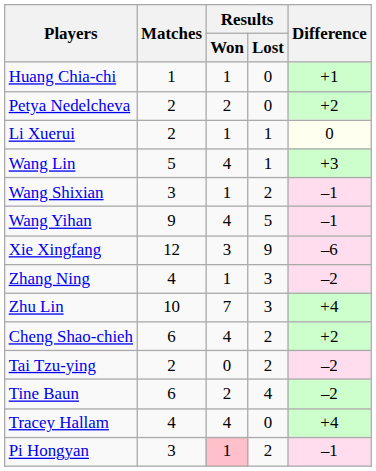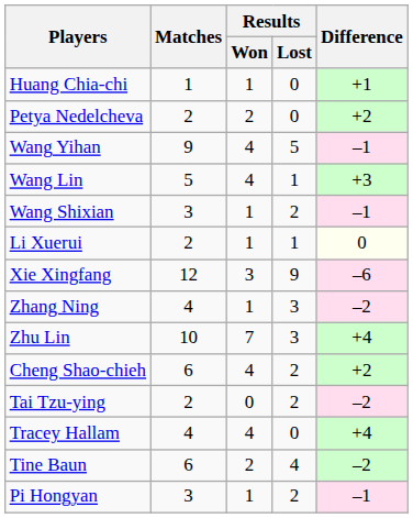 <table class=wikitable style="text-align:center; font-size:small">
 <tr>
 <th rowspan="2">Players</th>
 <th rowspan="2">Matches</th>
 <th colspan="2">Results</th>
 <th rowspan="2">Difference</th>
 </tr>
 <tr>
 <th>Won</th>
 <th>Lost</th>
 </tr>
 <tr>
 <td align="left"> <a href='#'>Huang Chia-chi</a></td>
 <td>1</td>
 <td>1</td>
 <td>0</td>
 <td bgcolor="#ccffcc">+1</td>
 </tr>
 <tr>
 <td align="left"> <a href='#'>Petya Nedelcheva</a></td>
 <td>2</td>
 <td>2</td>
 <td>0</td>
 <td bgcolor="#ccffcc">+2</td>
 </tr>
 <tr>
-<td align="left"> <a href='#'>Li Xuerui</a></td>
-<td>2</td>
-<td>1</td>
-<td>1</td>
-<td bgcolor="#fffff0">0</td>
+<td align="left"> <a href='#'>Wang Yihan</a></td>
+<td>9</td>
+<td>4</td>
+<td>5</td>
+<td bgcolor="#ffddee">–1</td>
 </tr>
 <tr>
 <td align="left"> <a href='#'>Wang Lin</a></td>
 <td>5</td>
 <td>4</td>
 <td>1</td>
 <td bgcolor="#ccffcc">+3</td>
 </tr>
 <tr>
 <td align="left"> <a href='#'>Wang Shixian</a></td>
 <td>3</td>
 <td>1</td>
 <td>2</td>
 <td bgcolor="#ffddee">–1</td>
 </tr>
 <tr>
-<td align="left"> <a href='#'>Wang Yihan</a></td>
-<td>9</td>
-<td>4</td>
-<td>5</td>
-<td bgcolor="#ffddee">–1</td>
+<td align="left"> <a href='#'>Li Xuerui</a></td>
+<td>2</td>
+<td>1</td>
+<td>1</td>
+<td bgcolor="#fffff0">0</td>
 </tr>
 <tr>
 <td align="left"> <a href='#'>Xie Xingfang</a></td>
 <td>12</td>
 <td>3</td>
 <td>9</td>
 <td bgcolor="#ffddee">–6</td>
 </tr>
 <tr>
 <td align="left"> <a href='#'>Zhang Ning</a></td>
 <td>4</td>
 <td>1</td>
 <td>3</td>
 <td bgcolor="#ffddee">–2</td>
 </tr>
 <tr>
 <td align="left"> <a href='#'>Zhu Lin</a></td>
 <td>10</td>
 <td>7</td>
 <td>3</td>
 <td bgcolor="#ccffcc">+4</td>
 </tr>
 <tr>
 <td align="left"> <a href='#'>Cheng Shao-chieh</a></td>
 <td>6</td>
 <td>4</td>
 <td>2</td>
 <td bgcolor="#ccffcc">+2</td>
 </tr>
 <tr>
 <td align="left"> <a href='#'>Tai Tzu-ying</a></td>
 <td>2</td>
 <td>0</td>
 <td>2</td>
 <td bgcolor="#ffddee">–2</td>
 </tr>
 <tr>
+<td align="left"> <a href='#'>Tracey Hallam</a></td>
+<td>4</td>
+<td>4</td>
+<td>0</td>
+<td bgcolor="#ccffcc">+4</td>
+</tr>
+<tr>
 <td align="left"> <a href='#'>Tine Baun</a></td>
 <td>6</td>
 <td>2</td>
 <td>4</td>
 <td bgcolor="#ccffcc">–2</td>
 </tr>
 <tr>
-<td align="left"> <a href='#'>Tracey Hallam</a></td>
-<td>4</td>
-<td>4</td>
-<td>0</td>
-<td bgcolor="#ccffcc">+4</td>
-</tr>
-<tr>
 <td align="left"> <a href='#'>Pi Hongyan</a></td>
 <td>3</td>
-<td style="background: pink;">1</td>
+<td>1</td>
 <td>2</td>
 <td bgcolor="#ffddee">–1</td>
 </tr>
 </table>
